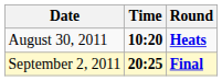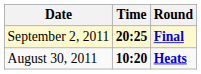 <table class="wikitable">
 <tr>
 <th>Date</th>
 <th>Time</th>
 <th>Round</th>
 </tr>
+<tr style=background:lemonchiffon>
+<td>September 2, 2011</td>
+<td><strong>20:25</strong></td>
+<td><strong><a href='#'>Final</a></strong></td>
+</tr>
 <tr>
 <td>August 30, 2011</td>
 <td><strong>10:20</strong></td>
 <td><strong><a href='#'>Heats</a></strong></td>
 </tr>
-<tr style=background:lemonchiffon>
-<td>September 2, 2011</td>
-<td><strong>20:25</strong></td>
-<td><strong><a href='#'>Final</a></strong></td>
-</tr>
 </table>
